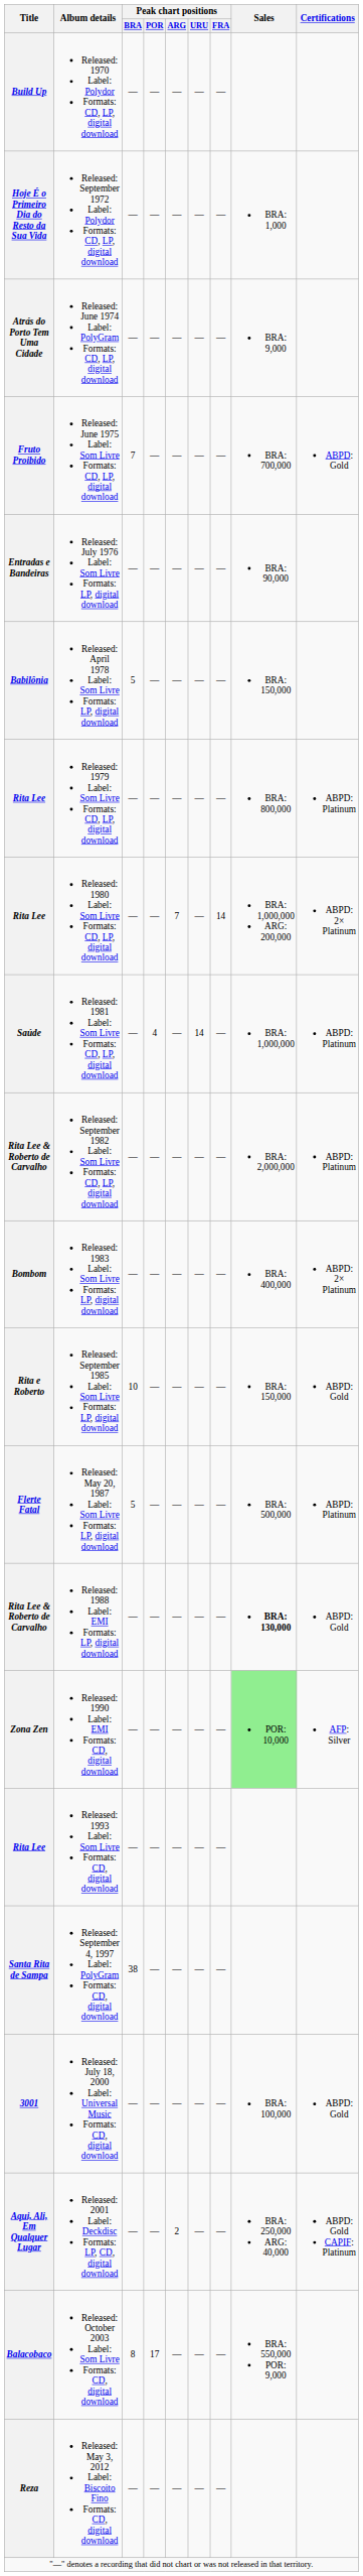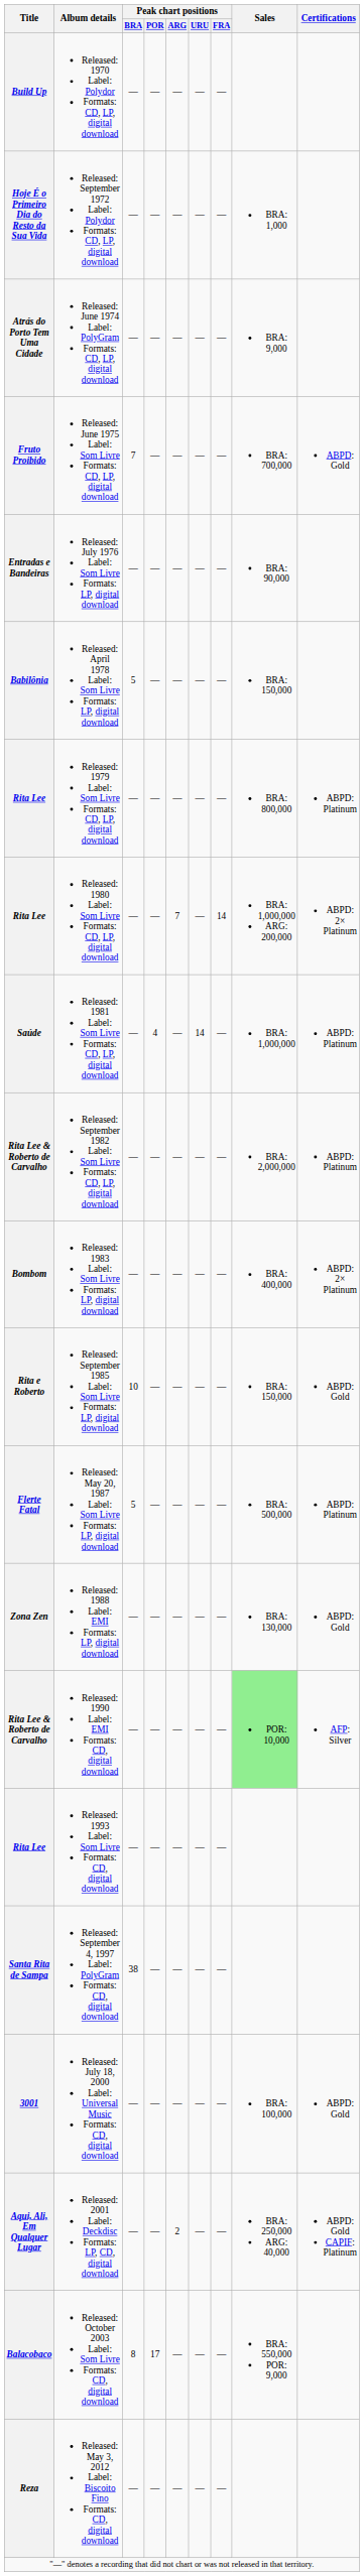 <table class="wikitable plainrowheaders" style="text-align:center;">
 <tr>
 <th scope="col" rowspan="2" style="width:10em;">Title</th>
 <th scope="col" rowspan="2" style="width:19em;">Album details</th>
 <th scope="col" colspan="5">Peak chart positions</th>
 <th scope="col" rowspan="2" style="width:13em;">Sales</th>
 <th scope="col" rowspan="2" style="width:12em;"><a href='#'>Certifications</a></th>
 </tr>
 <tr>
 <th scope="col" style="width:3em;font-size:90%;"><a href='#'>BRA</a><br></th>
 <th scope="col" style="width:3em;font-size:90%;"><a href='#'>POR</a><br></th>
 <th scope="col" style="width:3em;font-size:90%;"><a href='#'>ARG</a><br></th>
 <th scope="col" style="width:3em;font-size:90%;"><a href='#'>URU</a><br></th>
 <th scope="col" style="width:3em;font-size:90%;"><a href='#'>FRA</a><br></th>
 </tr>
 <tr>
 <th scope="row"><em><a href='#'>Build Up</a></em></th>
 <td><br><ul><li>Released: 1970</li><li>Label: <a href='#'>Polydor</a></li><li>Formats: <a href='#'>CD</a>, <a href='#'>LP</a>, <a href='#'>digital download</a></li></ul></td>
 <td>—</td>
 <td>—</td>
 <td>—</td>
 <td>—</td>
 <td>—</td>
 <td></td>
 <td></td>
 </tr>
 <tr>
 <th scope="row"><em><a href='#'>Hoje É o Primeiro Dia do Resto da Sua Vida</a></em></th>
 <td><br><ul><li>Released: September 1972</li><li>Label: <a href='#'>Polydor</a></li><li>Formats: <a href='#'>CD</a>, <a href='#'>LP</a>, <a href='#'>digital download</a></li></ul></td>
 <td>—</td>
 <td>—</td>
 <td>—</td>
 <td>—</td>
 <td>—</td>
 <td><br><ul><li>BRA: 1,000</li></ul></td>
 <td></td>
 </tr>
 <tr>
 <th scope="row"><em>Atrás do Porto Tem Uma Cidade</em></th>
 <td><br><ul><li>Released: June 1974</li><li>Label: <a href='#'>PolyGram</a></li><li>Formats: <a href='#'>CD</a>, <a href='#'>LP</a>, <a href='#'>digital download</a></li></ul></td>
 <td>—</td>
 <td>—</td>
 <td>—</td>
 <td>—</td>
 <td>—</td>
 <td><br><ul><li>BRA: 9,000</li></ul></td>
 <td></td>
 </tr>
 <tr>
 <th scope="row"><em><a href='#'>Fruto Proibido</a></em></th>
 <td><br><ul><li>Released: June 1975</li><li>Label: <a href='#'>Som Livre</a></li><li>Formats: <a href='#'>CD</a>, <a href='#'>LP</a>, <a href='#'>digital download</a></li></ul></td>
 <td>7</td>
 <td>—</td>
 <td>—</td>
 <td>—</td>
 <td>—</td>
 <td><br><ul><li>BRA: 700,000</li></ul></td>
 <td><br><ul><li><a href='#'>ABPD</a>: Gold</li></ul></td>
 </tr>
 <tr>
 <th scope="row"><em>Entradas e Bandeiras</em></th>
 <td><br><ul><li>Released: July 1976</li><li>Label: <a href='#'>Som Livre</a></li><li>Formats: <a href='#'>LP</a>, <a href='#'>digital download</a></li></ul></td>
 <td>—</td>
 <td>—</td>
 <td>—</td>
 <td>—</td>
 <td>—</td>
 <td><br><ul><li>BRA: 90,000</li></ul></td>
 <td></td>
 </tr>
 <tr>
 <th scope="row"><em><a href='#'>Babilônia</a></em></th>
 <td><br><ul><li>Released: April 1978</li><li>Label: <a href='#'>Som Livre</a></li><li>Formats: <a href='#'>LP</a>, <a href='#'>digital download</a></li></ul></td>
 <td>5</td>
 <td>—</td>
 <td>—</td>
 <td>—</td>
 <td>—</td>
 <td><br><ul><li>BRA: 150,000</li></ul></td>
 <td></td>
 </tr>
 <tr>
 <th scope="row"><em><a href='#'>Rita Lee</a></em></th>
 <td><br><ul><li>Released: 1979</li><li>Label: <a href='#'>Som Livre</a></li><li>Formats: <a href='#'>CD</a>, <a href='#'>LP</a>, <a href='#'>digital download</a></li></ul></td>
 <td>—</td>
 <td>—</td>
 <td>—</td>
 <td>—</td>
 <td>—</td>
 <td><br><ul><li>BRA: 800,000</li></ul></td>
 <td><br><ul><li>ABPD: Platinum</li></ul></td>
 </tr>
 <tr>
 <th scope="row"><em>Rita Lee</em></th>
 <td><br><ul><li>Released: 1980</li><li>Label: <a href='#'>Som Livre</a></li><li>Formats: <a href='#'>CD</a>, <a href='#'>LP</a>, <a href='#'>digital download</a></li></ul></td>
 <td>—</td>
 <td>—</td>
 <td>7</td>
 <td>—</td>
 <td>14</td>
 <td><br><ul><li>BRA: 1,000,000</li><li>ARG: 200,000</li></ul></td>
 <td><br><ul><li>ABPD: 2× Platinum</li></ul></td>
 </tr>
 <tr>
 <th scope="row"><em>Saúde</em></th>
 <td><br><ul><li>Released: 1981</li><li>Label: <a href='#'>Som Livre</a></li><li>Formats: <a href='#'>CD</a>, <a href='#'>LP</a>, <a href='#'>digital download</a></li></ul></td>
 <td>—</td>
 <td>4</td>
 <td>—</td>
 <td>14</td>
 <td>—</td>
 <td><br><ul><li>BRA: 1,000,000</li></ul></td>
 <td><br><ul><li>ABPD: Platinum</li></ul></td>
 </tr>
 <tr>
 <th scope="row"><em>Rita Lee & Roberto de Carvalho</em></th>
 <td><br><ul><li>Released: September 1982</li><li>Label: <a href='#'>Som Livre</a></li><li>Formats: <a href='#'>CD</a>, <a href='#'>LP</a>, <a href='#'>digital download</a></li></ul></td>
 <td>—</td>
 <td>—</td>
 <td>—</td>
 <td>—</td>
 <td>—</td>
 <td><br><ul><li>BRA: 2,000,000</li></ul></td>
 <td><br><ul><li>ABPD: Platinum</li></ul></td>
 </tr>
 <tr>
 <th scope="row"><em>Bombom</em></th>
 <td><br><ul><li>Released: 1983</li><li>Label: <a href='#'>Som Livre</a></li><li>Formats: <a href='#'>LP</a>, <a href='#'>digital download</a></li></ul></td>
 <td>—</td>
 <td>—</td>
 <td>—</td>
 <td>—</td>
 <td>—</td>
 <td><br><ul><li>BRA: 400,000</li></ul></td>
 <td><br><ul><li>ABPD: 2× Platinum</li></ul></td>
 </tr>
 <tr>
 <th scope="row"><em>Rita e Roberto</em></th>
 <td><br><ul><li>Released: September 1985</li><li>Label: <a href='#'>Som Livre</a></li><li>Formats: <a href='#'>LP</a>, <a href='#'>digital download</a></li></ul></td>
 <td>10</td>
 <td>—</td>
 <td>—</td>
 <td>—</td>
 <td>—</td>
 <td><br><ul><li>BRA: 150,000</li></ul></td>
 <td><br><ul><li>ABPD: Gold</li></ul></td>
 </tr>
 <tr>
 <th scope="row"><em><a href='#'>Flerte Fatal</a></em></th>
 <td><br><ul><li>Released: May 20, 1987</li><li>Label: <a href='#'>Som Livre</a></li><li>Formats: <a href='#'>LP</a>, <a href='#'>digital download</a></li></ul></td>
 <td>5</td>
 <td>—</td>
 <td>—</td>
 <td>—</td>
 <td>—</td>
 <td><br><ul><li>BRA: 500,000</li></ul></td>
 <td><br><ul><li>ABPD: Platinum</li></ul></td>
 </tr>
 <tr>
-<th scope="row"><em>Rita Lee & Roberto de Carvalho</em></th>
+<th scope="row"><em>Zona Zen</em></th>
 <td><br><ul><li>Released: 1988</li><li>Label: <a href='#'>EMI</a></li><li>Formats: <a href='#'>LP</a>, <a href='#'>digital download</a></li></ul></td>
 <td>—</td>
 <td>—</td>
 <td>—</td>
 <td>—</td>
 <td>—</td>
-<td><strong><br><ul><li>BRA: 130,000</li></ul></strong></td>
+<td><br><ul><li>BRA: 130,000</li></ul></td>
 <td><br><ul><li>ABPD: Gold</li></ul></td>
 </tr>
 <tr>
-<th scope="row"><em>Zona Zen</em></th>
+<th scope="row"><em>Rita Lee & Roberto de Carvalho</em></th>
 <td><br><ul><li>Released: 1990</li><li>Label: <a href='#'>EMI</a></li><li>Formats: <a href='#'>CD</a>, <a href='#'>digital download</a></li></ul></td>
 <td>—</td>
 <td>—</td>
 <td>—</td>
 <td>—</td>
 <td>—</td>
 <td style="background: lightgreen;"><br><ul><li>POR: 10,000</li></ul></td>
 <td><br><ul><li><a href='#'>AFP</a>: Silver</li></ul></td>
 </tr>
 <tr>
 <th scope="row"><em><a href='#'>Rita Lee</a></em></th>
 <td><br><ul><li>Released: 1993</li><li>Label: <a href='#'>Som Livre</a></li><li>Formats: <a href='#'>CD</a>, <a href='#'>digital download</a></li></ul></td>
 <td>—</td>
 <td>—</td>
 <td>—</td>
 <td>—</td>
 <td>—</td>
 <td></td>
 <td></td>
 </tr>
 <tr>
 <th scope="row"><em><a href='#'>Santa Rita de Sampa</a></em></th>
 <td><br><ul><li>Released: September 4, 1997</li><li>Label: <a href='#'>PolyGram</a></li><li>Formats: <a href='#'>CD</a>, <a href='#'>digital download</a></li></ul></td>
 <td>38</td>
 <td>—</td>
 <td>—</td>
 <td>—</td>
 <td>—</td>
 <td></td>
 <td></td>
 </tr>
 <tr>
 <th scope="row"><em><a href='#'>3001</a></em></th>
 <td><br><ul><li>Released: July 18, 2000</li><li>Label: <a href='#'>Universal Music</a></li><li>Formats: <a href='#'>CD</a>, <a href='#'>digital download</a></li></ul></td>
 <td>—</td>
 <td>—</td>
 <td>—</td>
 <td>—</td>
 <td>—</td>
 <td><br><ul><li>BRA: 100,000</li></ul></td>
 <td><br><ul><li>ABPD: Gold</li></ul></td>
 </tr>
 <tr>
 <th scope="row"><em><a href='#'>Aqui, Ali, Em Qualquer Lugar</a></em></th>
 <td><br><ul><li>Released: 2001</li><li>Label: <a href='#'>Deckdisc</a></li><li>Formats: <a href='#'>LP</a>, <a href='#'>CD</a>, <a href='#'>digital download</a></li></ul></td>
 <td>—</td>
 <td>—</td>
 <td>2</td>
 <td>—</td>
 <td>—</td>
 <td><br><ul><li>BRA: 250,000</li><li>ARG: 40,000</li></ul></td>
 <td><br><ul><li>ABPD: Gold</li><li><a href='#'>CAPIF</a>: Platinum</li></ul></td>
 </tr>
 <tr>
 <th scope="row"><em><a href='#'>Balacobaco</a></em></th>
 <td><br><ul><li>Released: October 2003</li><li>Label: <a href='#'>Som Livre</a></li><li>Formats: <a href='#'>CD</a>, <a href='#'>digital download</a></li></ul></td>
 <td>8</td>
 <td>17</td>
 <td>—</td>
 <td>—</td>
 <td>—</td>
 <td><br><ul><li>BRA: 550,000</li><li>POR: 9,000</li></ul></td>
 <td></td>
 </tr>
 <tr>
 <th scope="row"><em>Reza</em></th>
 <td><br><ul><li>Released: May 3, 2012</li><li>Label: <a href='#'>Biscoito Fino</a></li><li>Formats: <a href='#'>CD</a>, <a href='#'>digital download</a></li></ul></td>
 <td>—</td>
 <td>—</td>
 <td>—</td>
 <td>—</td>
 <td>—</td>
 <td></td>
 <td></td>
 </tr>
 <tr>
 <td colspan="15" style="font-size:90%">"—" denotes a recording that did not chart or was not released in that territory.</td>
 </tr>
 </table>
